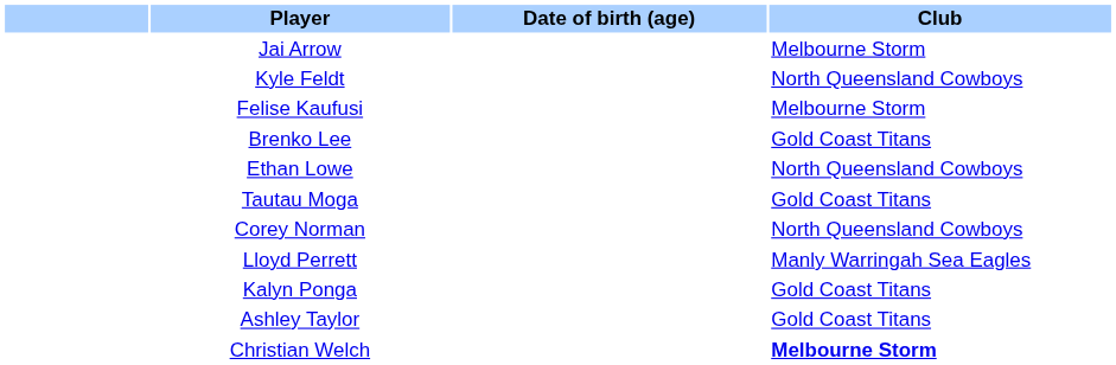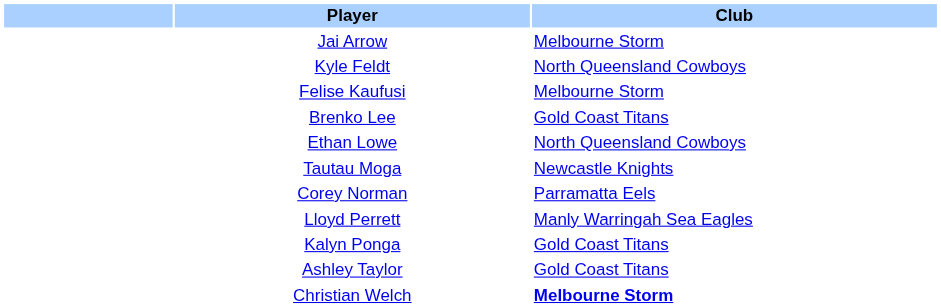 <table class="sortable" border="0" cellspacing="2" cellpadding="2" style="width:100%;">
 <tr style="background:#AAD0FF">
 <th width=10%></th>
 <th width=21%>Player</th>
-<th width=22%>Date of birth (age)</th>
 <th width=24%>Club</th>
 </tr>
 <tr>
 <td style="text-align:center;"></td>
 <td style="text-align:center;"><a href='#'>Jai Arrow</a></td>
-<td style="text-align:center;"></td>
 <td> <a href='#'>Melbourne Storm</a></td>
 </tr>
 <tr>
 <td style="text-align:center;"></td>
 <td style="text-align:center;"><a href='#'>Kyle Feldt</a></td>
-<td style="text-align:center;"></td>
 <td> <a href='#'>North Queensland Cowboys</a></td>
 </tr>
 <tr>
 <td style="text-align:center;"></td>
 <td style="text-align:center;"><a href='#'>Felise Kaufusi</a></td>
-<td style="text-align:center;"></td>
 <td> <a href='#'>Melbourne Storm</a></td>
 </tr>
 <tr>
 <td style="text-align:center;"></td>
 <td style="text-align:center;"><a href='#'>Brenko Lee</a></td>
-<td style="text-align:center;"></td>
 <td> <a href='#'>Gold Coast Titans</a></td>
 </tr>
 <tr>
 <td style="text-align:center;"></td>
 <td style="text-align:center;"><a href='#'>Ethan Lowe</a></td>
-<td style="text-align:center;"></td>
 <td> <a href='#'>North Queensland Cowboys</a></td>
 </tr>
 <tr>
 <td style="text-align:center;"></td>
 <td style="text-align:center;"><a href='#'>Tautau Moga</a></td>
-<td style="text-align:center;"></td>
-<td> <a href='#'>Gold Coast Titans</a></td>
+<td> <a href='#'>Newcastle Knights</a></td>
 </tr>
 <tr>
 <td style="text-align:center;"></td>
 <td style="text-align:center;"><a href='#'>Corey Norman</a></td>
-<td style="text-align:center;"></td>
-<td> <a href='#'>North Queensland Cowboys</a></td>
+<td> <a href='#'>Parramatta Eels</a></td>
 </tr>
 <tr>
 <td style="text-align:center;"></td>
 <td style="text-align:center;"><a href='#'>Lloyd Perrett</a></td>
-<td style="text-align:center;"></td>
 <td> <a href='#'>Manly Warringah Sea Eagles</a></td>
 </tr>
 <tr>
 <td style="text-align:center;"></td>
 <td style="text-align:center;"><a href='#'>Kalyn Ponga</a></td>
-<td style="text-align:center;"></td>
 <td> <a href='#'>Gold Coast Titans</a></td>
 </tr>
 <tr>
 <td style="text-align:center;"></td>
 <td style="text-align:center;"><a href='#'>Ashley Taylor</a></td>
-<td style="text-align:center;"></td>
 <td> <a href='#'>Gold Coast Titans</a></td>
 </tr>
 <tr>
 <td style="text-align:center;"></td>
 <td style="text-align:center;"><a href='#'>Christian Welch</a></td>
-<td style="text-align:center;"></td>
 <td><strong> <a href='#'>Melbourne Storm</a></strong></td>
 </tr>
 </table>
